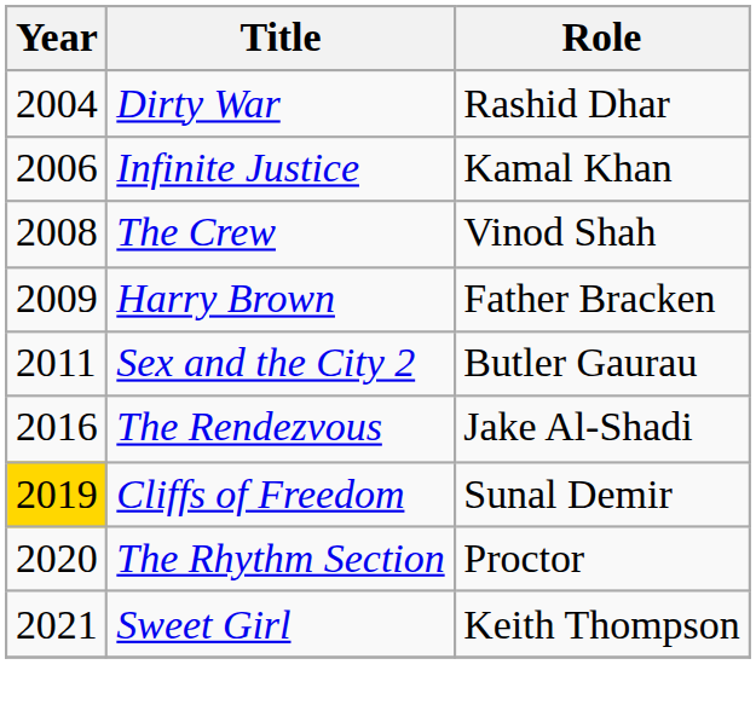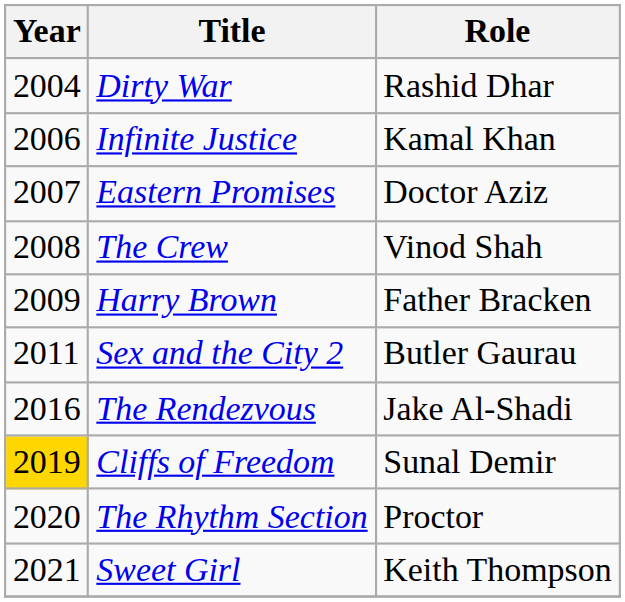 <table class="wikitable sortable">
 <tr>
 <th>Year</th>
 <th>Title</th>
 <th>Role</th>
 </tr>
 <tr>
 <td>2004</td>
 <td><em><a href='#'>Dirty War</a></em></td>
 <td>Rashid Dhar</td>
 </tr>
 <tr>
 <td>2006</td>
 <td><em><a href='#'>Infinite Justice</a></em></td>
 <td>Kamal Khan</td>
+</tr>
+<tr>
+<td>2007</td>
+<td><em><a href='#'>Eastern Promises</a></em></td>
+<td>Doctor Aziz</td>
 </tr>
 <tr>
 <td>2008</td>
 <td><em><a href='#'>The Crew</a></em></td>
 <td>Vinod Shah</td>
 </tr>
 <tr>
 <td>2009</td>
 <td><em><a href='#'>Harry Brown</a></em></td>
 <td>Father Bracken</td>
 </tr>
 <tr>
 <td>2011</td>
 <td><em><a href='#'>Sex and the City 2</a></em></td>
 <td>Butler Gaurau</td>
 </tr>
 <tr>
 <td>2016</td>
 <td><em><a href='#'>The Rendezvous</a></em></td>
 <td>Jake Al-Shadi</td>
 </tr>
 <tr>
 <td style="background: gold;">2019</td>
 <td><em><a href='#'>Cliffs of Freedom</a></em></td>
 <td>Sunal Demir</td>
 </tr>
 <tr>
 <td>2020</td>
 <td><em><a href='#'>The Rhythm Section</a></em></td>
 <td>Proctor</td>
 </tr>
 <tr>
 <td>2021</td>
 <td><em><a href='#'>Sweet Girl</a></em></td>
 <td>Keith Thompson</td>
 </tr>
 <tr>
 </tr>
 </table>
